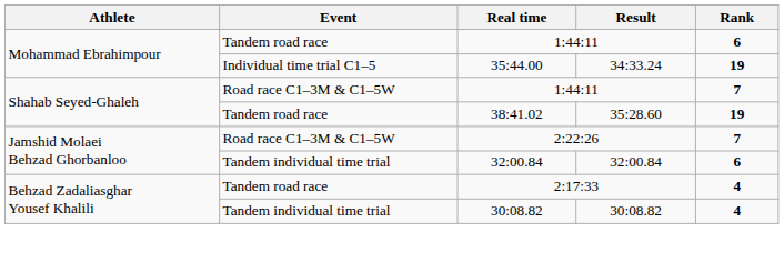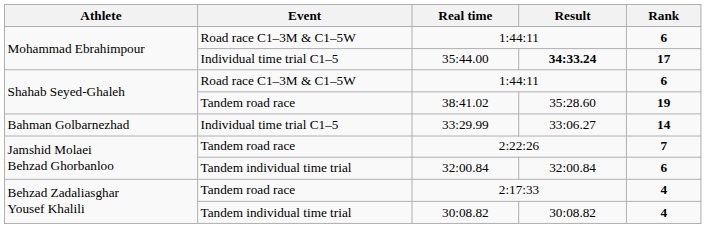 <table class="wikitable" width="60%" style="text-align:center; font-size:90%">
 <tr>
 <th width="18%">Athlete</th>
 <th width="20%">Event</th>
 <th width="10%">Real time</th>
 <th width="10%">Result</th>
 <th width="7%">Rank</th>
 </tr>
 <tr>
 <td rowspan=2 align="left">Mohammad Ebrahimpour</td>
-<td align="left">Tandem road race</td>
+<td align="left">Road race C1–3M & C1–5W</td>
 <td colspan=2>1:44:11</td>
 <td><strong>6</strong></td>
 </tr>
 <tr>
 <td align="left">Individual time trial C1–5</td>
 <td>35:44.00</td>
-<td>34:33.24</td>
-<td><strong>19</strong></td>
+<td><strong>34:33.24</strong></td>
+<td><strong>17</strong></td>
 </tr>
 <tr>
 <td rowspan=2 align="left">Shahab Seyed-Ghaleh</td>
 <td align="left">Road race C1–3M & C1–5W</td>
 <td colspan=2>1:44:11</td>
-<td><strong>7</strong></td>
+<td><strong>6</strong></td>
 </tr>
 <tr>
 <td align="left">Tandem road race</td>
 <td>38:41.02</td>
 <td>35:28.60</td>
 <td><strong>19</strong></td>
 </tr>
 <tr>
+<td align="left">Bahman Golbarnezhad</td>
+<td align="left">Individual time trial C1–5</td>
+<td>33:29.99</td>
+<td>33:06.27</td>
+<td><strong>14</strong></td>
+</tr>
+<tr>
 <td rowspan=2 align="left">Jamshid Molaei<br>Behzad Ghorbanloo</td>
-<td align="left">Road race C1–3M & C1–5W</td>
+<td align="left">Tandem road race</td>
 <td colspan=2>2:22:26</td>
 <td><strong>7</strong></td>
 </tr>
 <tr>
 <td align="left">Tandem individual time trial</td>
 <td>32:00.84</td>
 <td>32:00.84</td>
 <td><strong>6</strong></td>
 </tr>
 <tr>
 <td rowspan=2 align="left">Behzad Zadaliasghar<br>Yousef Khalili</td>
 <td align="left">Tandem road race</td>
 <td colspan=2>2:17:33</td>
 <td><strong>4</strong></td>
 </tr>
 <tr>
 <td align="left">Tandem individual time trial</td>
 <td>30:08.82</td>
 <td>30:08.82</td>
 <td><strong>4</strong></td>
 </tr>
 </table>
